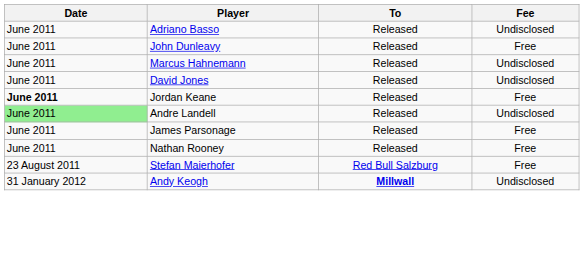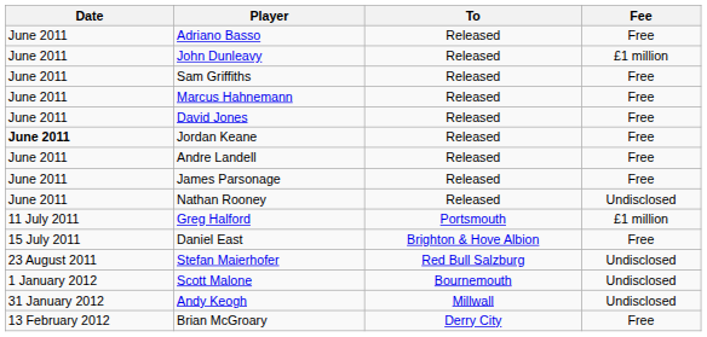 <table class="wikitable" style="text-align:center; font-size:95%;width:65%; text-align:left">
 <tr>
 <th><strong>Date</strong></th>
 <th><strong>Player</strong></th>
 <th><strong>To</strong></th>
 <th><strong>Fee</strong></th>
 </tr>
 <tr>
 <td>June 2011</td>
 <td> <a href='#'>Adriano Basso</a></td>
 <td style="text-align:center;">Released</td>
-<td style="text-align:center;">Undisclosed</td>
+<td style="text-align:center;">Free</td>
 </tr>
 <tr>
 <td>June 2011</td>
 <td> <a href='#'>John Dunleavy</a></td>
+<td style="text-align:center;">Released</td>
+<td style="text-align:center;">£1 million</td>
+</tr>
+<tr>
+<td>June 2011</td>
+<td> Sam Griffiths</td>
 <td style="text-align:center;">Released</td>
 <td style="text-align:center;">Free</td>
 </tr>
 <tr>
 <td>June 2011</td>
 <td> <a href='#'>Marcus Hahnemann</a></td>
 <td style="text-align:center;">Released</td>
-<td style="text-align:center;">Undisclosed</td>
+<td style="text-align:center;">Free</td>
 </tr>
 <tr>
 <td>June 2011</td>
 <td> <a href='#'>David Jones</a></td>
 <td style="text-align:center;">Released</td>
-<td style="text-align:center;">Undisclosed</td>
+<td style="text-align:center;">Free</td>
 </tr>
 <tr>
 <td><strong>June 2011</strong></td>
 <td> Jordan Keane</td>
 <td style="text-align:center;">Released</td>
 <td style="text-align:center;">Free</td>
 </tr>
 <tr>
-<td style="background: lightgreen;">June 2011</td>
+<td>June 2011</td>
 <td> Andre Landell</td>
 <td style="text-align:center;">Released</td>
-<td style="text-align:center;">Undisclosed</td>
+<td style="text-align:center;">Free</td>
 </tr>
 <tr>
 <td>June 2011</td>
 <td> James Parsonage</td>
 <td style="text-align:center;">Released</td>
 <td style="text-align:center;">Free</td>
 </tr>
 <tr>
 <td>June 2011</td>
 <td> Nathan Rooney</td>
 <td style="text-align:center;">Released</td>
+<td style="text-align:center;">Undisclosed</td>
+</tr>
+<tr>
+<td>11 July 2011</td>
+<td> <a href='#'>Greg Halford</a></td>
+<td style="text-align:center;"><a href='#'>Portsmouth</a></td>
+<td style="text-align:center;">£1 million</td>
+</tr>
+<tr>
+<td>15 July 2011</td>
+<td> Daniel East</td>
+<td style="text-align:center;"><a href='#'>Brighton & Hove Albion</a></td>
 <td style="text-align:center;">Free</td>
 </tr>
 <tr>
 <td>23 August 2011</td>
 <td> <a href='#'>Stefan Maierhofer</a></td>
 <td style="text-align:center;"> <a href='#'>Red Bull Salzburg</a></td>
-<td style="text-align:center;">Free</td>
+<td style="text-align:center;">Undisclosed</td>
+</tr>
+<tr>
+<td>1 January 2012</td>
+<td> <a href='#'>Scott Malone</a></td>
+<td style="text-align:center;"><a href='#'>Bournemouth</a></td>
+<td style="text-align:center;">Undisclosed</td>
 </tr>
 <tr>
 <td>31 January 2012</td>
 <td> <a href='#'>Andy Keogh</a></td>
-<td style="text-align:center;"><strong><a href='#'>Millwall</a></strong></td>
+<td style="text-align:center;"><a href='#'>Millwall</a></td>
 <td style="text-align:center;">Undisclosed</td>
 </tr>
+<tr>
+<td>13 February 2012</td>
+<td> Brian McGroary</td>
+<td style="text-align:center;"> <a href='#'>Derry City</a></td>
+<td style="text-align:center;">Free</td>
+</tr>
 </table>
